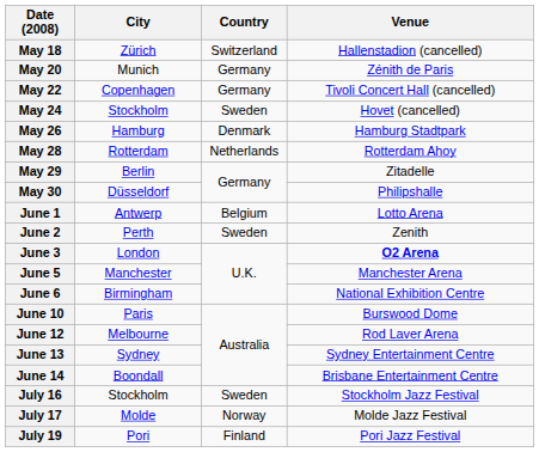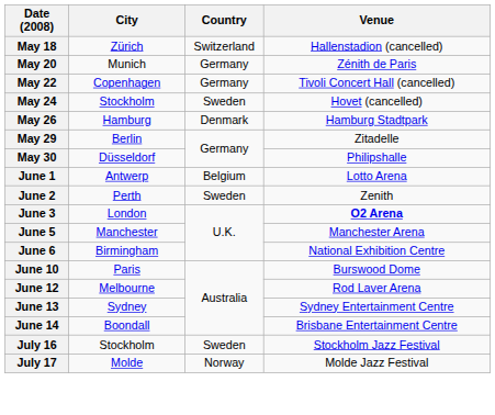 <table class="wikitable plainrowheaders" style="text-align:center;">
 <tr>
 <th scope="col" style="width: 80px;">Date<br>(2008)</th>
 <th scope="col" style="width: 150px;">City</th>
 <th scope="col" style="width: 100px;">Country</th>
 <th scope="col" style="width: 300px;">Venue</th>
 </tr>
 <tr>
 <th scope="row">May 18</th>
 <td><a href='#'>Zürich</a></td>
 <td>Switzerland</td>
 <td><a href='#'>Hallenstadion</a> (cancelled)</td>
 </tr>
 <tr>
 <th scope="row">May 20</th>
 <td>Munich</td>
 <td>Germany</td>
 <td><a href='#'>Zénith de Paris</a></td>
 </tr>
 <tr>
 <th scope="row">May 22</th>
 <td><a href='#'>Copenhagen</a></td>
 <td>Germany</td>
 <td><a href='#'>Tivoli Concert Hall</a> (cancelled)</td>
 </tr>
 <tr>
 <th scope="row">May 24</th>
 <td><a href='#'>Stockholm</a></td>
 <td>Sweden</td>
 <td><a href='#'>Hovet</a> (cancelled)</td>
 </tr>
 <tr>
 <th scope="row">May 26</th>
 <td><a href='#'>Hamburg</a></td>
 <td>Denmark</td>
 <td><a href='#'>Hamburg Stadtpark</a></td>
-</tr>
-<tr>
-<th scope="row">May 28</th>
-<td><a href='#'>Rotterdam</a></td>
-<td>Netherlands</td>
-<td><a href='#'>Rotterdam Ahoy</a></td>
 </tr>
 <tr>
 <th scope="row">May 29</th>
 <td><a href='#'>Berlin</a></td>
 <td rowspan="2">Germany</td>
 <td>Zitadelle</td>
 </tr>
 <tr>
 <th scope="row">May 30</th>
 <td><a href='#'>Düsseldorf</a></td>
 <td><a href='#'>Philipshalle</a></td>
 </tr>
 <tr>
 <th scope="row">June 1</th>
 <td><a href='#'>Antwerp</a></td>
 <td>Belgium</td>
 <td><a href='#'>Lotto Arena</a></td>
 </tr>
 <tr>
 <th scope="row">June 2</th>
 <td><a href='#'>Perth</a></td>
 <td>Sweden</td>
 <td>Zenith</td>
 </tr>
 <tr>
 <th scope="row">June 3</th>
 <td><a href='#'>London</a></td>
 <td rowspan="3">U.K.</td>
 <td><strong><a href='#'>O2 Arena</a></strong></td>
 </tr>
 <tr>
 <th scope="row">June 5</th>
 <td><a href='#'>Manchester</a></td>
 <td><a href='#'>Manchester Arena</a></td>
 </tr>
 <tr>
 <th scope="row">June 6</th>
 <td><a href='#'>Birmingham</a></td>
 <td><a href='#'>National Exhibition Centre</a></td>
 </tr>
 <tr>
 <th scope="row">June 10</th>
 <td><a href='#'>Paris</a></td>
 <td rowspan="4">Australia</td>
 <td><a href='#'>Burswood Dome</a></td>
 </tr>
 <tr>
 <th scope="row">June 12</th>
 <td><a href='#'>Melbourne</a></td>
 <td><a href='#'>Rod Laver Arena</a></td>
 </tr>
 <tr>
 <th scope="row">June 13</th>
 <td><a href='#'>Sydney</a></td>
 <td><a href='#'>Sydney Entertainment Centre</a></td>
 </tr>
 <tr>
 <th scope="row">June 14</th>
 <td><a href='#'>Boondall</a></td>
 <td><a href='#'>Brisbane Entertainment Centre</a></td>
 </tr>
 <tr>
 <th scope="row">July 16</th>
 <td>Stockholm</td>
 <td>Sweden</td>
 <td><a href='#'>Stockholm Jazz Festival</a></td>
 </tr>
 <tr>
 <th scope="row">July 17</th>
 <td><a href='#'>Molde</a></td>
 <td>Norway</td>
 <td>Molde Jazz Festival</td>
 </tr>
-<tr>
-<th scope="row">July 19</th>
-<td><a href='#'>Pori</a></td>
-<td>Finland</td>
-<td><a href='#'>Pori Jazz Festival</a></td>
-</tr>
 </table>
